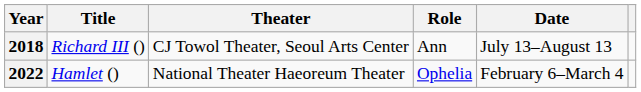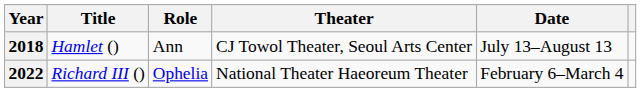 <table class="wikitable plainrowheaders sortable">
 <tr>
 <th scope="col">Year</th>
 <th scope="col">Title</th>
+<th scope="col">Role</th>
 <th scope="col">Theater</th>
-<th scope="col">Role</th>
 <th scope="col">Date</th>
 <th scope="col" class="unsortable"></th>
 </tr>
 <tr>
 <th scope="row">2018</th>
-<td><em><a href='#'>Richard III</a></em> ()</td>
+<td><em><a href='#'>Hamlet</a></em> ()</td>
+<td>Ann</td>
 <td>CJ Towol Theater, Seoul Arts Center</td>
-<td>Ann</td>
 <td>July 13–August 13</td>
 <td></td>
 </tr>
 <tr>
 <th scope="row">2022</th>
-<td><em><a href='#'>Hamlet</a></em> ()</td>
+<td><em><a href='#'>Richard III</a></em> ()</td>
+<td><a href='#'>Ophelia</a></td>
 <td>National Theater Haeoreum Theater</td>
-<td><a href='#'>Ophelia</a></td>
 <td>February 6–March 4</td>
 <td></td>
 </tr>
 </table>
